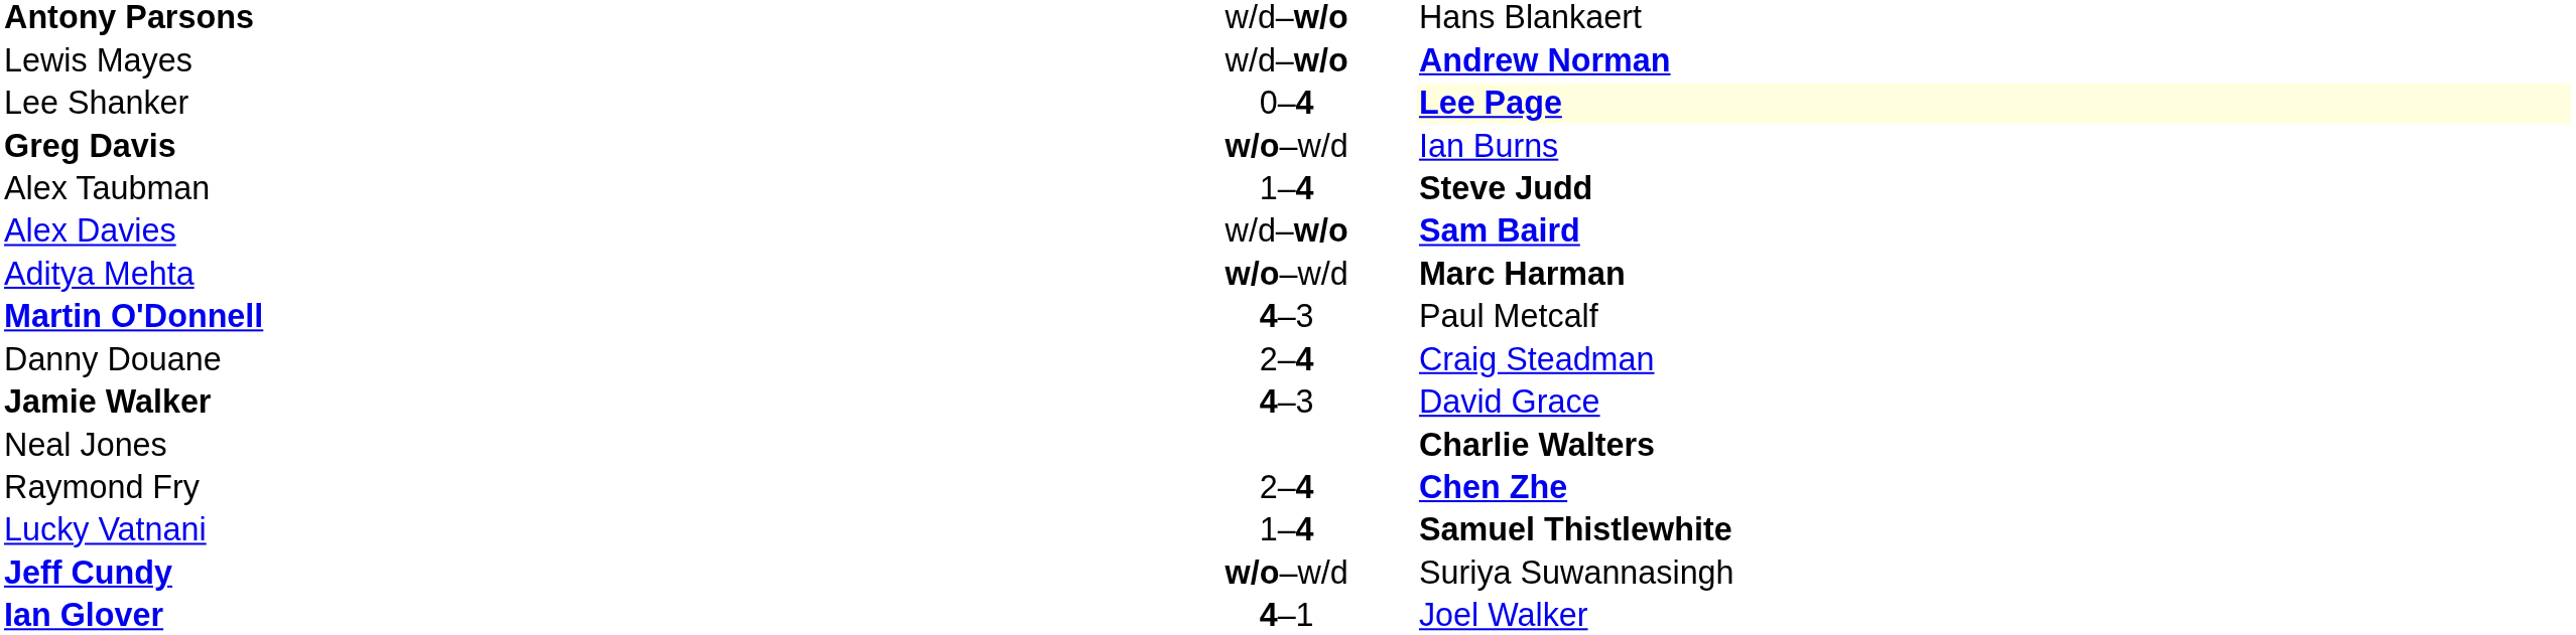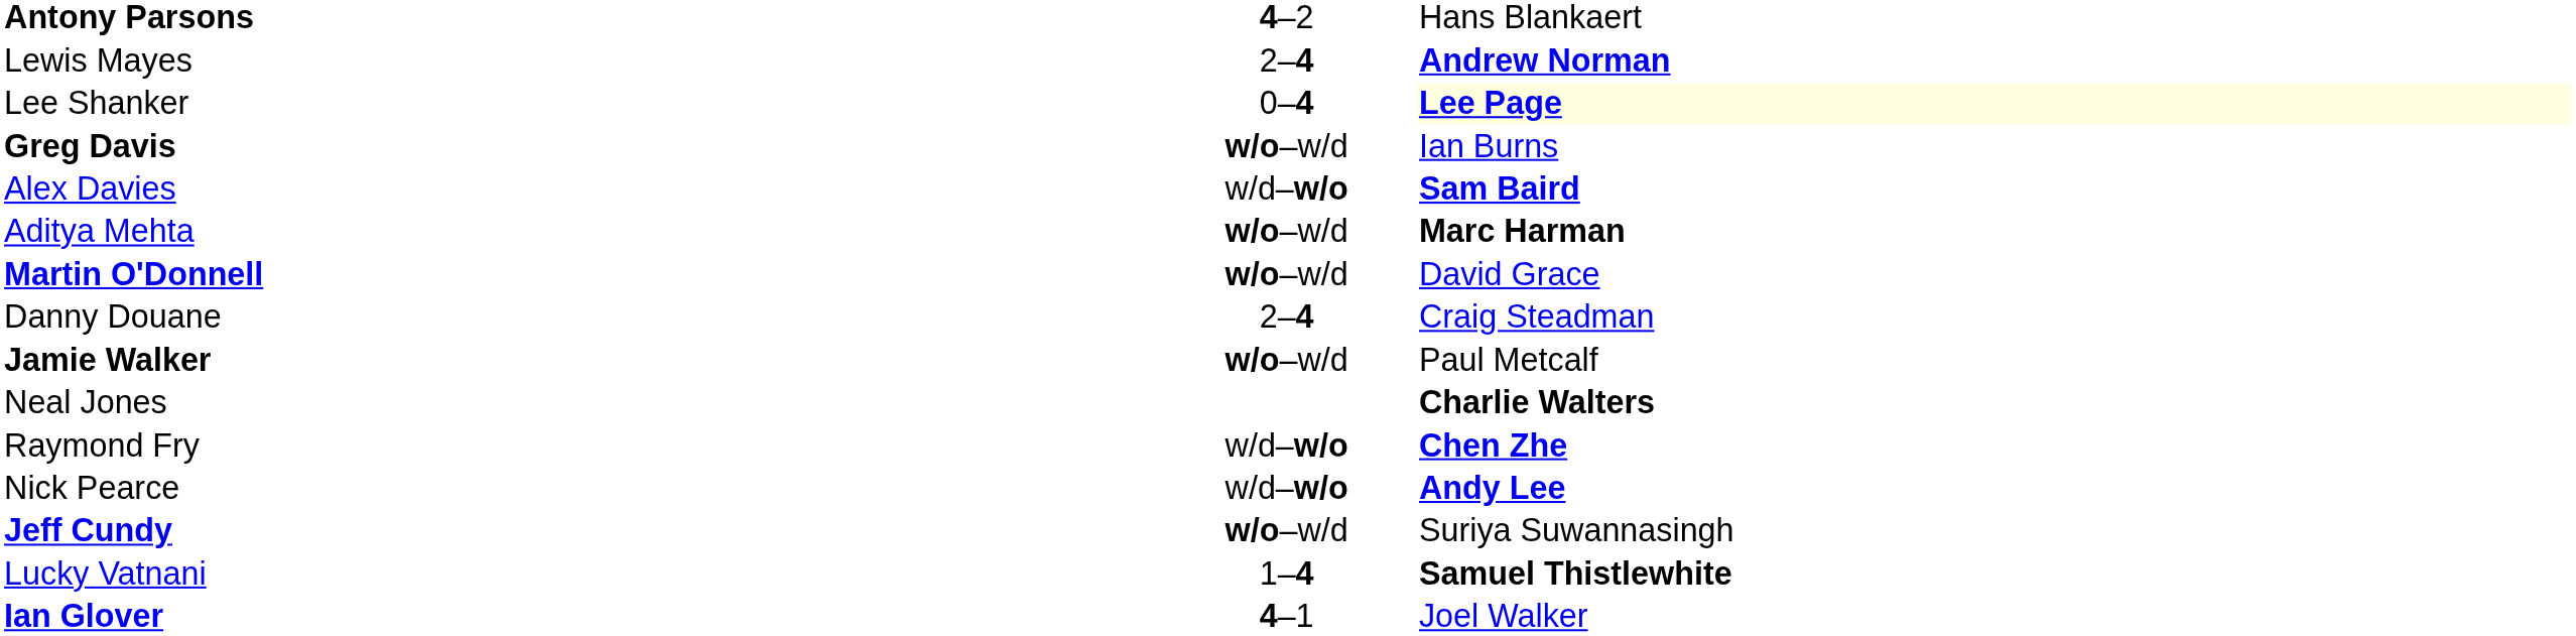 <table width="100%" cellspacing="1">
 <tr>
 <th width=45%></th>
 <th width=10%></th>
 <th width=45%></th>
 </tr>
 <tr>
 <td> <strong>Antony Parsons</strong></td>
-<td align="center">w/d–<strong>w/o</strong></td>
+<td align="center"><strong>4</strong>–2</td>
 <td> Hans Blankaert</td>
 </tr>
 <tr>
 <td> Lewis Mayes</td>
-<td align="center">w/d–<strong>w/o</strong></td>
+<td align="center">2–<strong>4</strong></td>
 <td> <strong><a href='#'>Andrew Norman</a></strong></td>
 </tr>
 <tr>
 <td> Lee Shanker</td>
 <td align="center">0–<strong>4</strong></td>
 <td style="background: lightyellow;"> <strong><a href='#'>Lee Page</a></strong></td>
 </tr>
 <tr>
 <td> <strong>Greg Davis</strong></td>
 <td align="center"><strong>w/o</strong>–w/d</td>
 <td> <a href='#'>Ian Burns</a></td>
 </tr>
 <tr>
-<td> Alex Taubman</td>
-<td align="center">1–<strong>4</strong></td>
-<td> <strong>Steve Judd </strong></td>
-</tr>
-<tr>
 <td> <a href='#'>Alex Davies</a></td>
 <td align="center">w/d–<strong>w/o</strong></td>
 <td> <strong><a href='#'>Sam Baird</a></strong></td>
 </tr>
 <tr>
 <td> <a href='#'>Aditya Mehta</a></td>
 <td align="center"><strong>w/o</strong>–w/d</td>
 <td> <strong>Marc Harman</strong></td>
 </tr>
 <tr>
 <td> <strong><a href='#'>Martin O'Donnell</a></strong></td>
-<td align="center"><strong>4</strong>–3</td>
-<td> Paul Metcalf</td>
+<td align="center"><strong>w/o</strong>–w/d</td>
+<td> <a href='#'>David Grace</a></td>
 </tr>
 <tr>
 <td> Danny Douane</td>
 <td align="center">2–<strong>4</strong></td>
 <td> <a href='#'>Craig Steadman</a></td>
 </tr>
 <tr>
 <td> <strong>Jamie Walker</strong></td>
-<td align="center"><strong>4</strong>–3</td>
-<td> <a href='#'>David Grace</a></td>
+<td align="center"><strong>w/o</strong>–w/d</td>
+<td> Paul Metcalf</td>
 </tr>
 <tr>
 <td> Neal Jones</td>
 <td align="center"></td>
 <td> <strong>Charlie Walters</strong></td>
 </tr>
 <tr>
 <td> Raymond Fry</td>
-<td align="center">2–<strong>4</strong></td>
+<td align="center">w/d–<strong>w/o</strong></td>
 <td> <strong><a href='#'>Chen Zhe</a></strong></td>
+</tr>
+<tr>
+<td> Nick Pearce</td>
+<td align="center">w/d–<strong>w/o</strong></td>
+<td> <strong><a href='#'>Andy Lee</a></strong></td>
+</tr>
+<tr>
+<td> <strong><a href='#'>Jeff Cundy</a></strong></td>
+<td align="center"><strong>w/o</strong>–w/d</td>
+<td> Suriya Suwannasingh</td>
 </tr>
 <tr>
 <td> <a href='#'>Lucky Vatnani</a></td>
 <td align="center">1–<strong>4</strong></td>
 <td> <strong>Samuel Thistlewhite</strong></td>
 </tr>
 <tr>
-<td> <strong><a href='#'>Jeff Cundy</a></strong></td>
-<td align="center"><strong>w/o</strong>–w/d</td>
-<td> Suriya Suwannasingh</td>
-</tr>
-<tr>
 <td> <strong><a href='#'>Ian Glover</a></strong></td>
 <td align="center"><strong>4</strong>–1</td>
 <td> <a href='#'>Joel Walker</a></td>
 </tr>
 </table>
